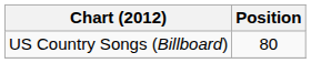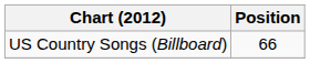 <table class="wikitable sortable">
 <tr>
 <th scope="col">Chart (2012)</th>
 <th scope="col">Position</th>
 </tr>
 <tr>
 <td>US Country Songs (<em>Billboard</em>)</td>
-<td align="center">80</td>
+<td align="center">66</td>
 </tr>
 <tr>
 </tr>
 </table>
